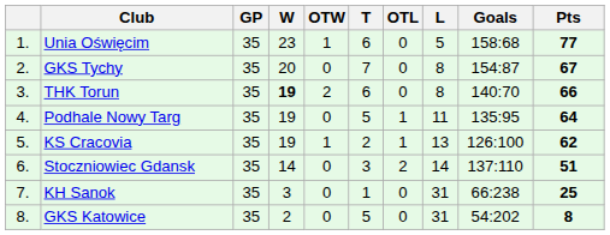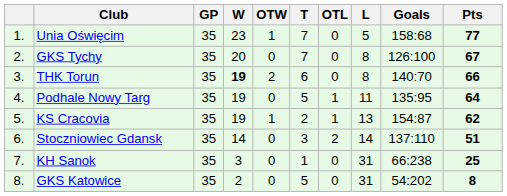 <table class="wikitable">
 <tr>
 <th width="30"></th>
 <th width="200">Club</th>
 <th width="30">GP</th>
 <th width="30">W</th>
 <th width="30">OTW</th>
 <th width="30">T</th>
 <th width="30">OTL</th>
 <th width="30">L</th>
 <th width="70">Goals</th>
 <th width="70">Pts</th>
 </tr>
 <tr bgcolor="#e6fae6" align="center">
 <td>1.</td>
 <td align="left"><a href='#'>Unia Oświęcim</a></td>
 <td>35</td>
 <td>23</td>
 <td>1</td>
-<td>6</td>
+<td>7</td>
 <td>0</td>
 <td>5</td>
 <td>158:68</td>
 <td><strong>77</strong></td>
 </tr>
 <tr bgcolor="#e6fae6" align="center">
 <td>2.</td>
 <td align="left"><a href='#'>GKS Tychy</a></td>
 <td>35</td>
 <td>20</td>
 <td>0</td>
 <td>7</td>
 <td>0</td>
 <td>8</td>
-<td>154:87</td>
+<td>126:100</td>
 <td><strong>67</strong></td>
 </tr>
 <tr bgcolor="#e6fae6" align="center">
 <td>3.</td>
 <td align="left"><a href='#'>THK Torun</a></td>
 <td>35</td>
 <td><strong>19</strong></td>
 <td>2</td>
 <td>6</td>
 <td>0</td>
 <td>8</td>
 <td>140:70</td>
 <td><strong>66</strong></td>
 </tr>
 <tr bgcolor="#e6fae6" align="center">
 <td>4.</td>
 <td align="left"><a href='#'>Podhale Nowy Targ</a></td>
 <td>35</td>
 <td>19</td>
 <td>0</td>
 <td>5</td>
 <td>1</td>
 <td>11</td>
 <td>135:95</td>
 <td><strong>64</strong></td>
 </tr>
 <tr bgcolor="#e6fae6" align="center">
 <td>5.</td>
 <td align="left"><a href='#'>KS Cracovia</a></td>
 <td>35</td>
 <td>19</td>
 <td>1</td>
 <td>2</td>
 <td>1</td>
 <td>13</td>
-<td>126:100</td>
+<td>154:87</td>
 <td><strong>62</strong></td>
 </tr>
 <tr bgcolor="#e6fae6" align="center">
 <td>6.</td>
 <td align="left"><a href='#'>Stoczniowiec Gdansk</a></td>
 <td>35</td>
 <td>14</td>
 <td>0</td>
 <td>3</td>
 <td>2</td>
 <td>14</td>
 <td>137:110</td>
 <td><strong>51</strong></td>
 </tr>
 <tr bgcolor="#e6fae6" align="center">
 <td>7.</td>
 <td align="left"><a href='#'>KH Sanok</a></td>
 <td>35</td>
 <td>3</td>
 <td>0</td>
 <td>1</td>
 <td>0</td>
 <td>31</td>
 <td>66:238</td>
 <td><strong>25</strong></td>
 </tr>
 <tr bgcolor="#e6fae6" align="center">
 <td>8.</td>
 <td align="left"><a href='#'>GKS Katowice</a></td>
 <td>35</td>
 <td>2</td>
 <td>0</td>
 <td>5</td>
 <td>0</td>
 <td>31</td>
 <td>54:202</td>
 <td><strong>8</strong></td>
 </tr>
 </table>
